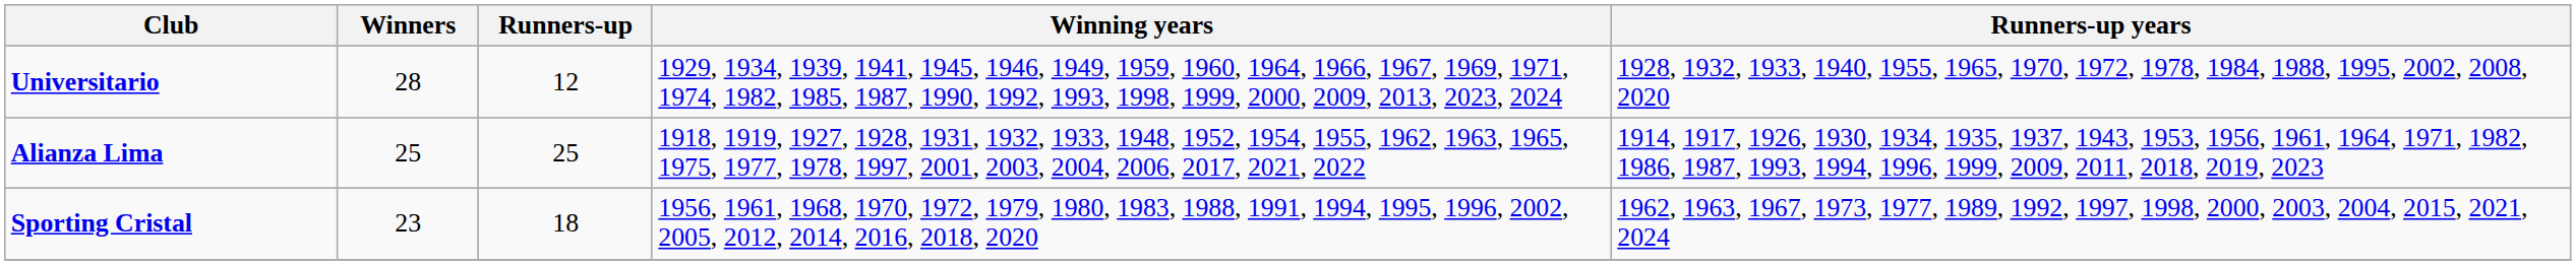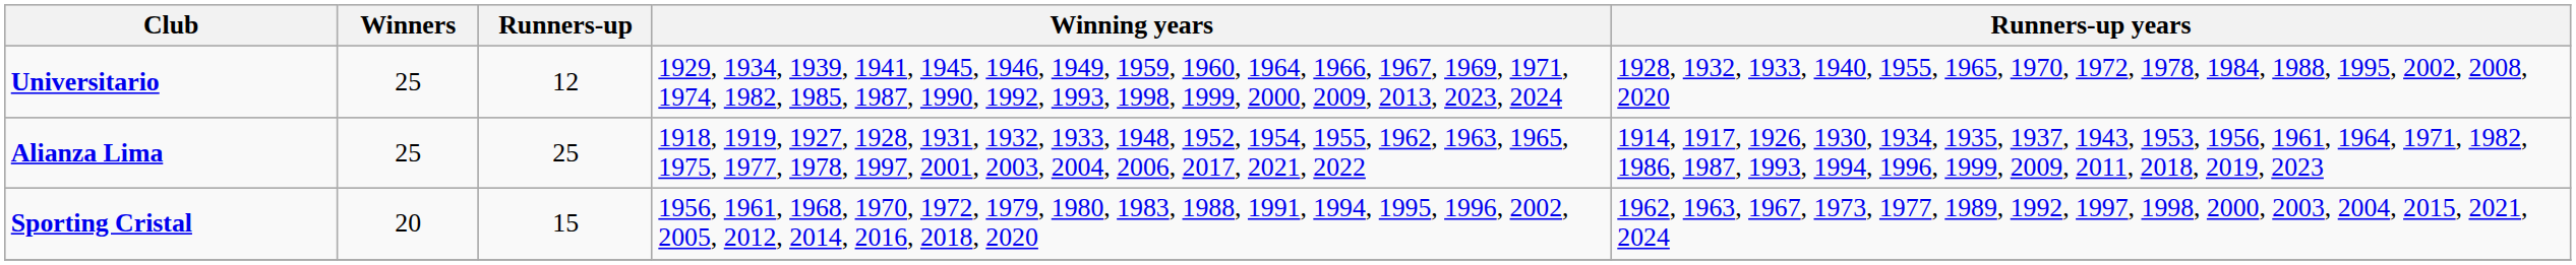 <table class="wikitable sortable">
 <tr>
 <th scope=col width=200>Club</th>
 <th scope=col width=80>Winners</th>
 <th scope=col width=100>Runners-up</th>
 <th scope=col class="unsortable" width=600>Winning years</th>
 <th scope=col class="unsortable" width=600>Runners-up years</th>
 </tr>
 <tr>
 <td><strong><a href='#'>Universitario</a></strong></td>
-<td align=center>28</td>
+<td align=center>25</td>
 <td align=center>12</td>
 <td><a href='#'>1929</a>, <a href='#'>1934</a>, <a href='#'>1939</a>, <a href='#'>1941</a>, <a href='#'>1945</a>, <a href='#'>1946</a>, <a href='#'>1949</a>, <a href='#'>1959</a>, <a href='#'>1960</a>, <a href='#'>1964</a>, <a href='#'>1966</a>, <a href='#'>1967</a>, <a href='#'>1969</a>, <a href='#'>1971</a>, <a href='#'>1974</a>, <a href='#'>1982</a>, <a href='#'>1985</a>, <a href='#'>1987</a>, <a href='#'>1990</a>, <a href='#'>1992</a>, <a href='#'>1993</a>, <a href='#'>1998</a>, <a href='#'>1999</a>, <a href='#'>2000</a>, <a href='#'>2009</a>, <a href='#'>2013</a>, <a href='#'>2023</a>, <a href='#'>2024</a></td>
 <td><a href='#'>1928</a>, <a href='#'>1932</a>, <a href='#'>1933</a>, <a href='#'>1940</a>, <a href='#'>1955</a>, <a href='#'>1965</a>, <a href='#'>1970</a>, <a href='#'>1972</a>, <a href='#'>1978</a>, <a href='#'>1984</a>, <a href='#'>1988</a>, <a href='#'>1995</a>, <a href='#'>2002</a>, <a href='#'>2008</a>, <a href='#'>2020</a></td>
 </tr>
 <tr>
 <td><strong><a href='#'>Alianza Lima</a></strong></td>
 <td align=center>25</td>
 <td align=center>25</td>
 <td><a href='#'>1918</a>, <a href='#'>1919</a>, <a href='#'>1927</a>, <a href='#'>1928</a>, <a href='#'>1931</a>, <a href='#'>1932</a>, <a href='#'>1933</a>, <a href='#'>1948</a>, <a href='#'>1952</a>, <a href='#'>1954</a>, <a href='#'>1955</a>, <a href='#'>1962</a>, <a href='#'>1963</a>, <a href='#'>1965</a>, <a href='#'>1975</a>, <a href='#'>1977</a>, <a href='#'>1978</a>, <a href='#'>1997</a>, <a href='#'>2001</a>, <a href='#'>2003</a>, <a href='#'>2004</a>, <a href='#'>2006</a>, <a href='#'>2017</a>, <a href='#'>2021</a>, <a href='#'>2022</a></td>
 <td><a href='#'>1914</a>, <a href='#'>1917</a>, <a href='#'>1926</a>, <a href='#'>1930</a>, <a href='#'>1934</a>, <a href='#'>1935</a>, <a href='#'>1937</a>, <a href='#'>1943</a>, <a href='#'>1953</a>, <a href='#'>1956</a>, <a href='#'>1961</a>, <a href='#'>1964</a>, <a href='#'>1971</a>, <a href='#'>1982</a>, <a href='#'>1986</a>, <a href='#'>1987</a>, <a href='#'>1993</a>, <a href='#'>1994</a>, <a href='#'>1996</a>, <a href='#'>1999</a>, <a href='#'>2009</a>, <a href='#'>2011</a>, <a href='#'>2018</a>, <a href='#'>2019</a>, <a href='#'>2023</a></td>
 </tr>
 <tr>
 <td><strong><a href='#'>Sporting Cristal</a></strong></td>
-<td align=center>23</td>
-<td align=center>18</td>
+<td align=center>20</td>
+<td align=center>15</td>
 <td><a href='#'>1956</a>, <a href='#'>1961</a>, <a href='#'>1968</a>, <a href='#'>1970</a>, <a href='#'>1972</a>, <a href='#'>1979</a>, <a href='#'>1980</a>, <a href='#'>1983</a>, <a href='#'>1988</a>, <a href='#'>1991</a>, <a href='#'>1994</a>, <a href='#'>1995</a>, <a href='#'>1996</a>, <a href='#'>2002</a>, <a href='#'>2005</a>, <a href='#'>2012</a>, <a href='#'>2014</a>, <a href='#'>2016</a>, <a href='#'>2018</a>, <a href='#'>2020</a></td>
 <td><a href='#'>1962</a>, <a href='#'>1963</a>, <a href='#'>1967</a>, <a href='#'>1973</a>, <a href='#'>1977</a>, <a href='#'>1989</a>, <a href='#'>1992</a>, <a href='#'>1997</a>, <a href='#'>1998</a>, <a href='#'>2000</a>, <a href='#'>2003</a>, <a href='#'>2004</a>, <a href='#'>2015</a>, <a href='#'>2021</a>, <a href='#'>2024</a></td>
 </tr>
 <tr>
 </tr>
 </table>
